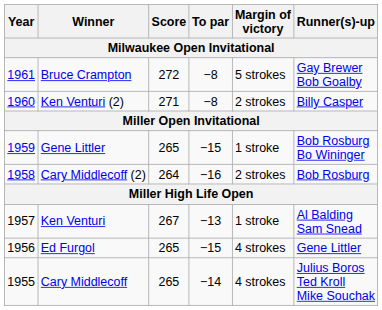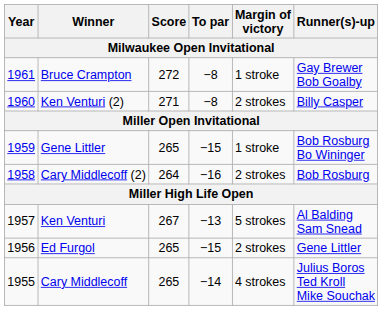 <table class="wikitable" style="font-size:95%">
 <tr>
 <th>Year</th>
 <th>Winner</th>
 <th>Score</th>
 <th>To par</th>
 <th>Margin of<br>victory</th>
 <th>Runner(s)-up</th>
 </tr>
 <tr>
 <th colspan=6>Milwaukee Open Invitational</th>
 </tr>
 <tr>
 <td><a href='#'>1961</a></td>
 <td> <a href='#'>Bruce Crampton</a></td>
 <td align=center>272</td>
 <td align=center>−8</td>
-<td>5 strokes</td>
+<td>1 stroke</td>
 <td> <a href='#'>Gay Brewer</a><br> <a href='#'>Bob Goalby</a></td>
 </tr>
 <tr>
 <td><a href='#'>1960</a></td>
 <td> <a href='#'>Ken Venturi</a> (2)</td>
 <td align=center>271</td>
 <td align=center>−8</td>
 <td>2 strokes</td>
 <td> <a href='#'>Billy Casper</a></td>
 </tr>
 <tr>
 <th colspan=6>Miller Open Invitational</th>
 </tr>
 <tr>
 <td><a href='#'>1959</a></td>
 <td> <a href='#'>Gene Littler</a></td>
 <td align=center>265</td>
 <td align=center>−15</td>
 <td>1 stroke</td>
 <td> <a href='#'>Bob Rosburg</a><br> <a href='#'>Bo Wininger</a></td>
 </tr>
 <tr>
 <td><a href='#'>1958</a></td>
 <td> <a href='#'>Cary Middlecoff</a> (2)</td>
 <td align=center>264</td>
 <td align=center>−16</td>
 <td>2 strokes</td>
 <td> <a href='#'>Bob Rosburg</a></td>
 </tr>
 <tr>
 <th colspan=6>Miller High Life Open</th>
 </tr>
 <tr>
 <td>1957</td>
 <td> <a href='#'>Ken Venturi</a></td>
 <td align=center>267</td>
 <td align=center>−13</td>
-<td>1 stroke</td>
+<td>5 strokes</td>
 <td> <a href='#'>Al Balding</a><br> <a href='#'>Sam Snead</a></td>
 </tr>
 <tr>
 <td>1956</td>
 <td> <a href='#'>Ed Furgol</a></td>
 <td align=center>265</td>
 <td align=center>−15</td>
-<td>4 strokes</td>
+<td>2 strokes</td>
 <td> <a href='#'>Gene Littler</a></td>
 </tr>
 <tr>
 <td>1955</td>
 <td> <a href='#'>Cary Middlecoff</a></td>
 <td align=center>265</td>
 <td align=center>−14</td>
 <td>4 strokes</td>
 <td> <a href='#'>Julius Boros</a><br> <a href='#'>Ted Kroll</a><br> <a href='#'>Mike Souchak</a></td>
 </tr>
 </table>
